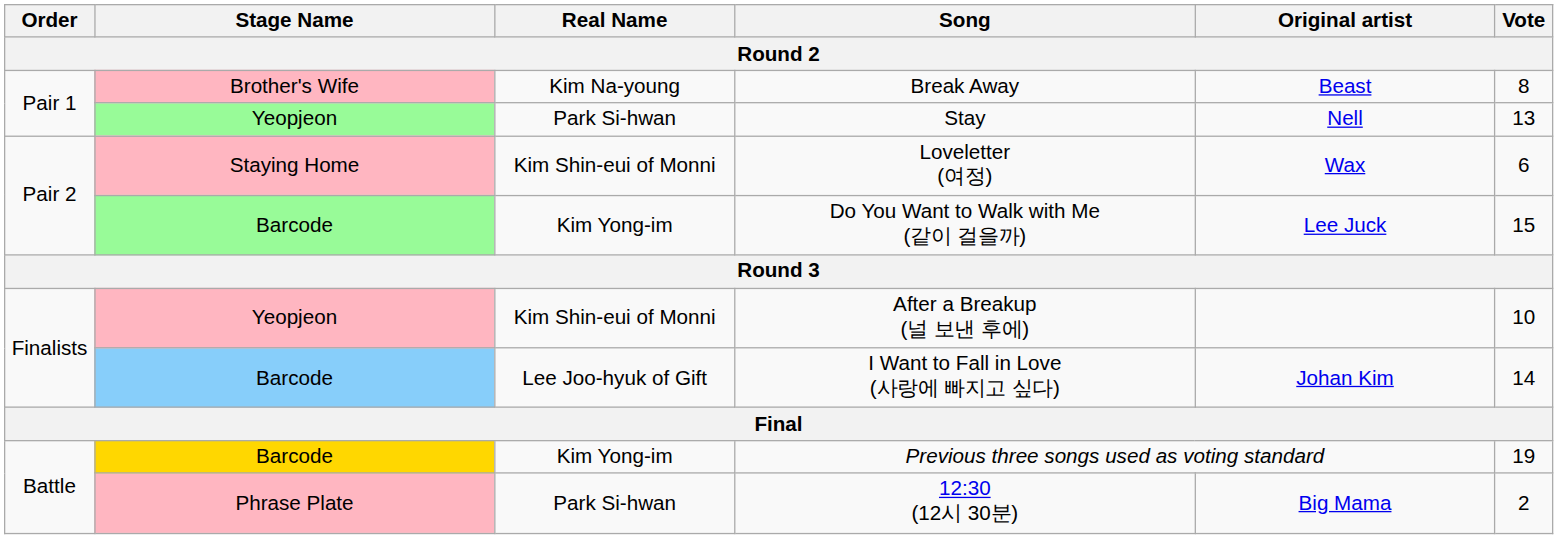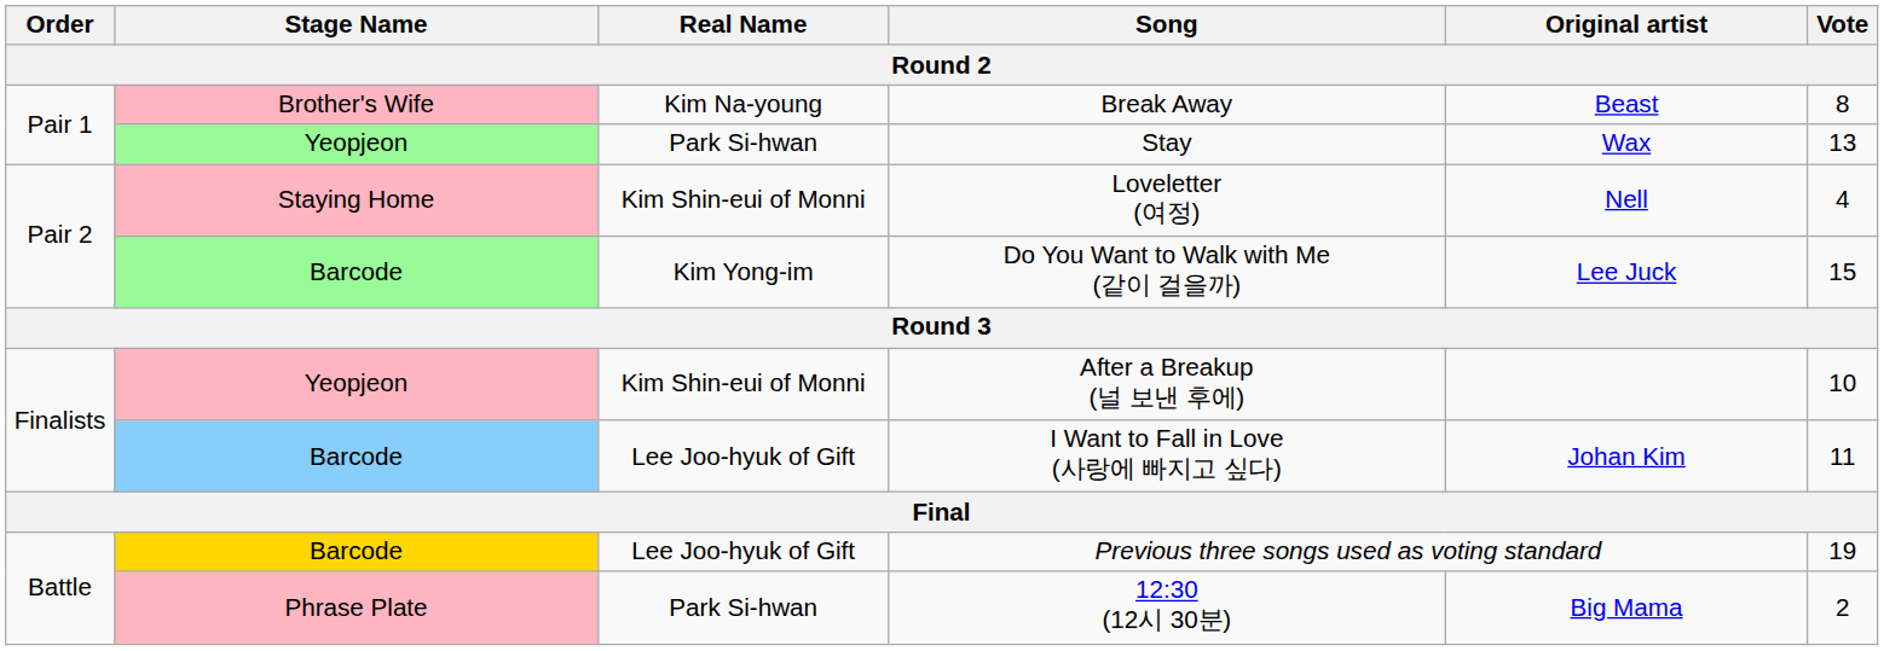 <table class="wikitable" style="text-align:center; width:95%;">
 <tr>
 <th style="width:1%;">Order</th>
 <th style="width:20%;">Stage Name</th>
 <th style="width:12%;">Real Name</th>
 <th style="width:23%;">Song</th>
 <th style="width:15%;">Original artist</th>
 <th style="width:1%;">Vote</th>
 </tr>
 <tr>
 <th colspan=6>Round 2</th>
 </tr>
 <tr>
 <td rowspan=2>Pair 1</td>
 <td bgcolor="lightpink">Brother's Wife</td>
 <td>Kim Na-young</td>
 <td>Break Away</td>
 <td><a href='#'>Beast</a></td>
 <td>8</td>
 </tr>
 <tr>
 <td bgcolor="palegreen">Yeopjeon</td>
 <td>Park Si-hwan</td>
 <td>Stay</td>
-<td><a href='#'>Nell</a></td>
+<td><a href='#'>Wax</a></td>
 <td>13</td>
 </tr>
 <tr>
 <td rowspan=2>Pair 2</td>
 <td bgcolor="lightpink">Staying Home</td>
 <td>Kim Shin-eui of Monni</td>
 <td>Loveletter<br>(여정)</td>
-<td><a href='#'>Wax</a></td>
-<td>6</td>
+<td><a href='#'>Nell</a></td>
+<td>4</td>
 </tr>
 <tr>
 <td bgcolor="palegreen">Barcode</td>
 <td>Kim Yong-im</td>
 <td>Do You Want to Walk with Me<br>(같이 걸을까)</td>
 <td><a href='#'>Lee Juck</a></td>
 <td>15</td>
 </tr>
 <tr>
 <th colspan=6>Round 3</th>
 </tr>
 <tr>
 <td rowspan=2>Finalists</td>
 <td bgcolor="lightpink">Yeopjeon</td>
 <td>Kim Shin-eui of Monni</td>
 <td>After a Breakup<br>(널 보낸 후에)</td>
 <td></td>
 <td>10</td>
 </tr>
 <tr>
 <td bgcolor="lightskyblue">Barcode</td>
 <td>Lee Joo-hyuk of Gift</td>
 <td>I Want to Fall in Love<br>(사랑에 빠지고 싶다)</td>
 <td><a href='#'>Johan Kim</a></td>
-<td>14</td>
+<td>11</td>
 </tr>
 <tr>
 <th colspan=6>Final</th>
 </tr>
 <tr>
 <td rowspan=2>Battle</td>
 <td bgcolor="gold">Barcode</td>
-<td>Kim Yong-im</td>
+<td>Lee Joo-hyuk of Gift</td>
 <td colspan=2><em>Previous three songs used as voting standard</em></td>
 <td>19</td>
 </tr>
 <tr>
 <td bgcolor="lightpink">Phrase Plate</td>
 <td>Park Si-hwan</td>
 <td><a href='#'>12:30</a><br>(12시 30분)</td>
 <td><a href='#'>Big Mama</a></td>
 <td>2</td>
 </tr>
 </table>
